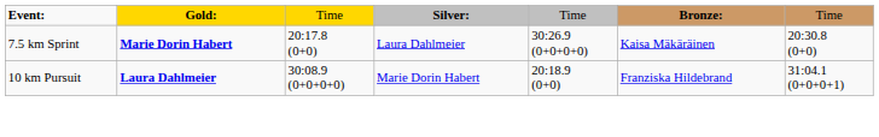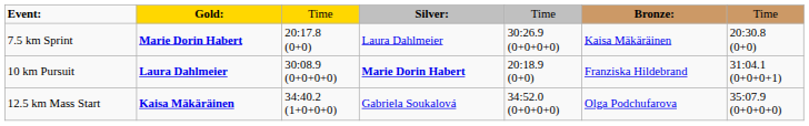 <table class="wikitable" width=85%>
 <tr>
 <td><strong>Event:</strong></td>
 <td style="text-align:center;background-color:gold;"><strong>Gold:</strong></td>
 <td style="text-align:center;background-color:gold;">Time</td>
 <td style="text-align:center;background-color:silver;"><strong>Silver:</strong></td>
 <td style="text-align:center;background-color:silver;">Time</td>
 <td style="text-align:center;background-color:#CC9966;"><strong>Bronze:</strong></td>
 <td style="text-align:center;background-color:#CC9966;">Time</td>
 </tr>
 <tr>
 <td>7.5 km Sprint<br></td>
 <td><strong><a href='#'>Marie Dorin Habert</a></strong><br><small></small></td>
 <td>20:17.8<br>(0+0)</td>
 <td><a href='#'>Laura Dahlmeier</a><br><small></small></td>
 <td>30:26.9<br>(0+0+0+0)</td>
 <td><a href='#'>Kaisa Mäkäräinen</a><br><small></small></td>
 <td>20:30.8<br>(0+0)</td>
 </tr>
 <tr>
 <td>10 km Pursuit<br></td>
 <td><strong><a href='#'>Laura Dahlmeier</a></strong><br><small></small></td>
 <td>30:08.9<br>(0+0+0+0)</td>
-<td><a href='#'>Marie Dorin Habert</a><br><small></small></td>
+<td><strong><a href='#'>Marie Dorin Habert</a><br><small></small></strong></td>
 <td>20:18.9<br>(0+0)</td>
 <td><a href='#'>Franziska Hildebrand</a><br><small></small></td>
 <td>31:04.1<br>(0+0+0+1)</td>
 </tr>
+<tr>
+<td>12.5 km Mass Start<br></td>
+<td><strong><a href='#'>Kaisa Mäkäräinen</a></strong><br><small></small></td>
+<td>34:40.2<br>(1+0+0+0)</td>
+<td><a href='#'>Gabriela Soukalová</a><br><small></small></td>
+<td>34:52.0<br>(0+0+0+0)</td>
+<td><a href='#'>Olga Podchufarova</a><br><small></small></td>
+<td>35:07.9<br>(0+0+0+0)</td>
+</tr>
 </table>
